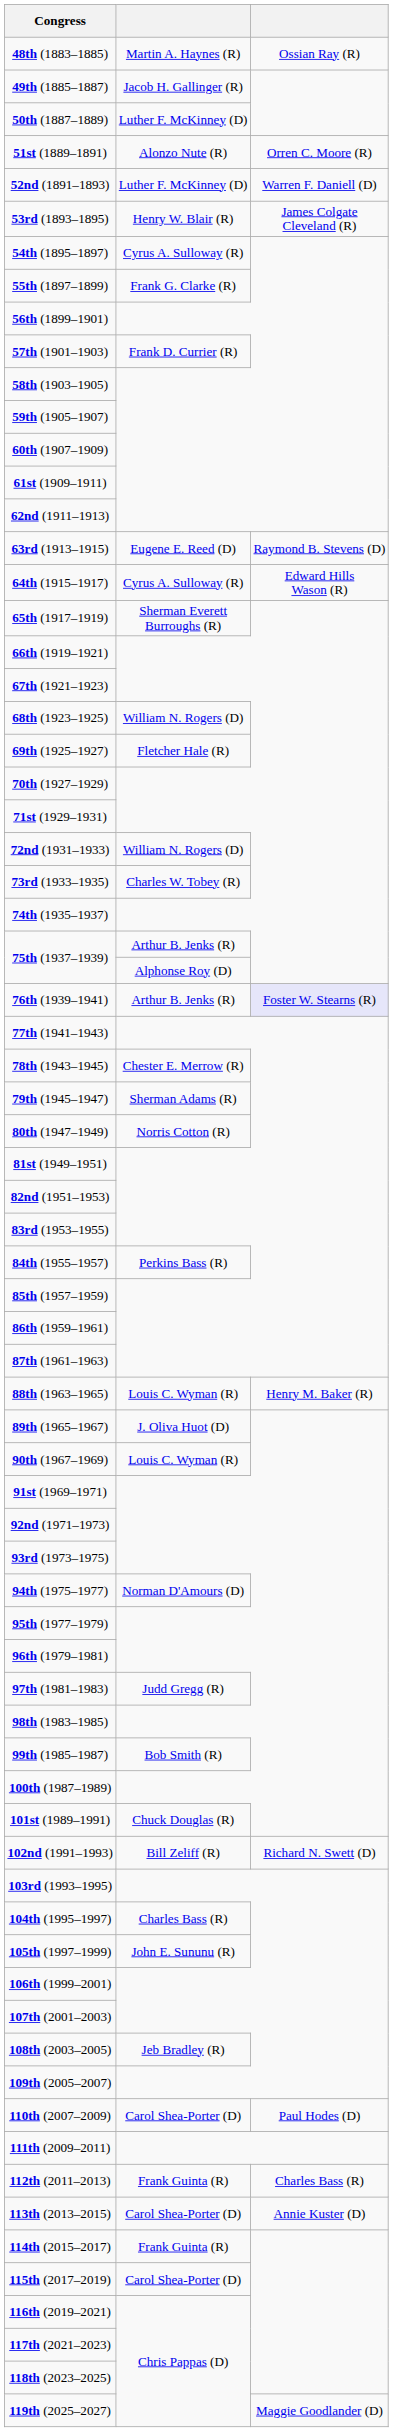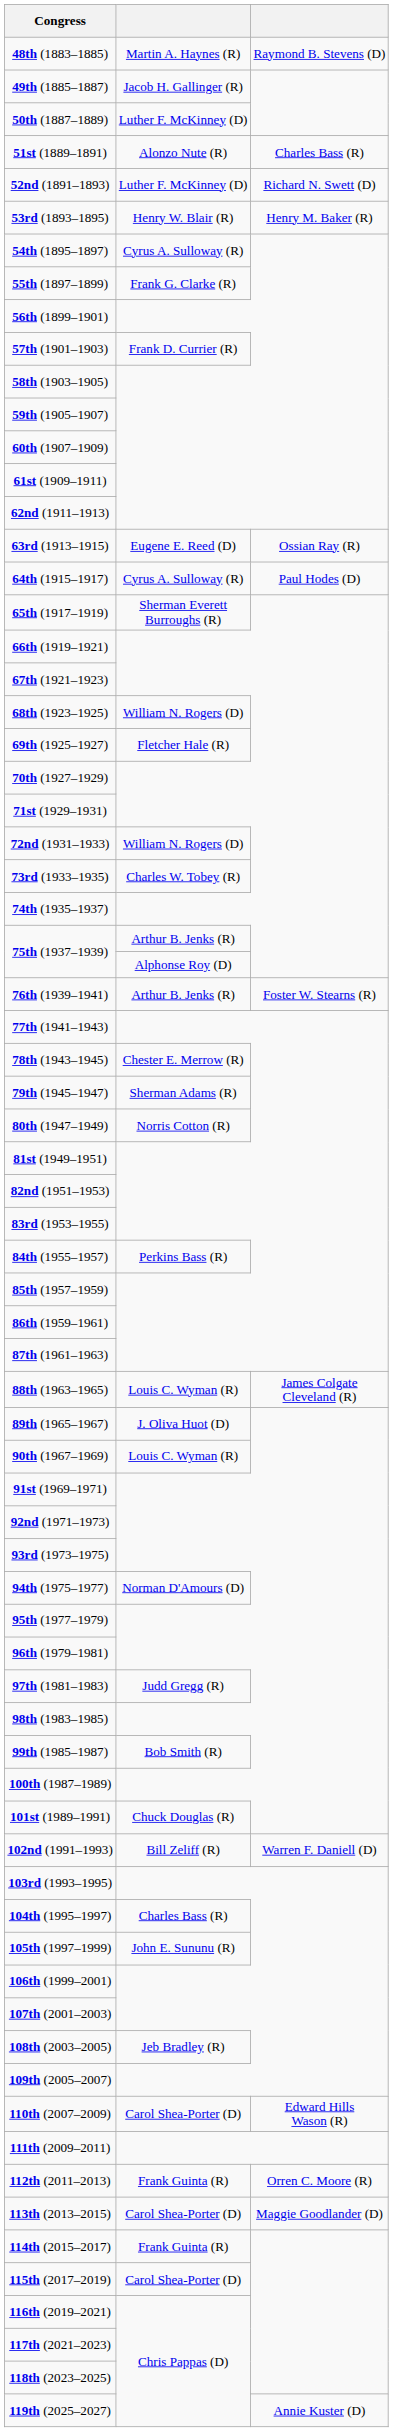 <table class="wikitable sticky-header" style="text-align:center">
 <tr style="height:2.5em">
 <th>Congress</th>
 <th></th>
 <th></th>
 </tr>
 <tr style="height:2.5em">
 <td><strong><a href='#'>48th</a></strong> (1883–1885)</td>
 <td><a href='#'>Martin A. Haynes</a> (R)</td>
-<td><a href='#'>Ossian Ray</a> (R)</td>
+<td><a href='#'>Raymond B. Stevens</a> (D)</td>
 </tr>
 <tr style="height:2.5em">
 <td><strong><a href='#'>49th</a></strong> (1885–1887)</td>
 <td><a href='#'>Jacob H. Gallinger</a> (R)</td>
 </tr>
 <tr style="height:2.5em">
 <td><strong><a href='#'>50th</a></strong> (1887–1889)</td>
 <td><a href='#'>Luther F. McKinney</a> (D)</td>
 </tr>
 <tr style="height:2.5em">
 <td><strong><a href='#'>51st</a></strong> (1889–1891)</td>
 <td><a href='#'>Alonzo Nute</a> (R)</td>
-<td><a href='#'>Orren C. Moore</a> (R)</td>
+<td><a href='#'>Charles Bass</a> (R)</td>
 </tr>
 <tr style="height:2.5em">
 <td><strong><a href='#'>52nd</a></strong> (1891–1893)</td>
 <td><a href='#'>Luther F. McKinney</a> (D)</td>
-<td><a href='#'>Warren F. Daniell</a> (D)</td>
+<td><a href='#'>Richard N. Swett</a> (D)</td>
 </tr>
 <tr style="height:2.5em">
 <td><strong><a href='#'>53rd</a></strong> (1893–1895)</td>
 <td><a href='#'>Henry W. Blair</a> (R)</td>
-<td><a href='#'>James Colgate<br>Cleveland</a> (R)</td>
+<td><a href='#'>Henry M. Baker</a> (R)</td>
 </tr>
 <tr style="height:2.5em">
 <td><strong><a href='#'>54th</a></strong> (1895–1897)</td>
 <td><a href='#'>Cyrus A. Sulloway</a> (R)</td>
 </tr>
 <tr style="height:2.5em">
 <td><strong><a href='#'>55th</a></strong> (1897–1899)</td>
 <td><a href='#'>Frank G. Clarke</a> (R)</td>
 </tr>
 <tr style="height:2.5em">
 <td><strong><a href='#'>56th</a></strong> (1899–1901)</td>
 </tr>
 <tr style="height:2.5em">
 <td><strong><a href='#'>57th</a></strong> (1901–1903)</td>
 <td><a href='#'>Frank D. Currier</a> (R)</td>
 </tr>
 <tr style="height:2.5em">
 <td><strong><a href='#'>58th</a></strong> (1903–1905)</td>
 </tr>
 <tr style="height:2.5em">
 <td><strong><a href='#'>59th</a></strong> (1905–1907)</td>
 </tr>
 <tr style="height:2.5em">
 <td><strong><a href='#'>60th</a></strong> (1907–1909)</td>
 </tr>
 <tr style="height:2.5em">
 <td><strong><a href='#'>61st</a></strong> (1909–1911)</td>
 </tr>
 <tr style="height:2.5em">
 <td><strong><a href='#'>62nd</a></strong> (1911–1913)</td>
 </tr>
 <tr style="height:2.5em">
 <td><strong><a href='#'>63rd</a></strong> (1913–1915)</td>
 <td><a href='#'>Eugene E. Reed</a> (D)</td>
-<td><a href='#'>Raymond B. Stevens</a> (D)</td>
+<td><a href='#'>Ossian Ray</a> (R)</td>
 </tr>
 <tr style="height:2.5em">
 <td><strong><a href='#'>64th</a></strong> (1915–1917)</td>
 <td><a href='#'>Cyrus A. Sulloway</a> (R)</td>
-<td><a href='#'>Edward Hills<br>Wason</a> (R)</td>
+<td><a href='#'>Paul Hodes</a> (D)</td>
 </tr>
 <tr style="height:2.5em">
 <td><strong><a href='#'>65th</a></strong> (1917–1919)</td>
 <td><a href='#'>Sherman Everett<br>Burroughs</a> (R)</td>
 </tr>
 <tr style="height:2.5em">
 <td><strong><a href='#'>66th</a></strong> (1919–1921)</td>
 </tr>
 <tr style="height:2.5em">
 <td><strong><a href='#'>67th</a></strong> (1921–1923)</td>
 </tr>
 <tr style="height:2.5em">
 <td><strong><a href='#'>68th</a></strong> (1923–1925)</td>
 <td><a href='#'>William N. Rogers</a> (D)</td>
 </tr>
 <tr style="height:2.5em">
 <td><strong><a href='#'>69th</a></strong> (1925–1927)</td>
 <td><a href='#'>Fletcher Hale</a> (R)</td>
 </tr>
 <tr style="height:2.5em">
 <td><strong><a href='#'>70th</a></strong> (1927–1929)</td>
 </tr>
 <tr style="height:2.5em">
 <td><strong><a href='#'>71st</a></strong> (1929–1931)</td>
 </tr>
 <tr style="height:2.5em">
 <td><strong><a href='#'>72nd</a></strong> (1931–1933)</td>
 <td><a href='#'>William N. Rogers</a> (D)</td>
 </tr>
 <tr style="height:2.5em">
 <td><strong><a href='#'>73rd</a></strong> (1933–1935)</td>
 <td><a href='#'>Charles W. Tobey</a> (R)</td>
 </tr>
 <tr style="height:2.5em">
 <td><strong><a href='#'>74th</a></strong> (1935–1937)</td>
 </tr>
 <tr style="height:2em">
 <td rowspan=2><strong><a href='#'>75th</a></strong> (1937–1939)</td>
 <td><a href='#'>Arthur B. Jenks</a> (R)</td>
 </tr>
 <tr style="height:2em">
 <td><a href='#'>Alphonse Roy</a> (D)</td>
 </tr>
 <tr style="height:2.5em">
 <td><strong><a href='#'>76th</a></strong> (1939–1941)</td>
 <td><a href='#'>Arthur B. Jenks</a> (R)</td>
-<td style="background: lavender;"><a href='#'>Foster W. Stearns</a> (R)</td>
+<td><a href='#'>Foster W. Stearns</a> (R)</td>
 </tr>
 <tr style="height:2.5em">
 <td><strong><a href='#'>77th</a></strong> (1941–1943)</td>
 </tr>
 <tr style="height:2.5em">
 <td><strong><a href='#'>78th</a></strong> (1943–1945)</td>
 <td><a href='#'>Chester E. Merrow</a> (R)</td>
 </tr>
 <tr style="height:2.5em">
 <td><strong><a href='#'>79th</a></strong> (1945–1947)</td>
 <td><a href='#'>Sherman Adams</a> (R)</td>
 </tr>
 <tr style="height:2.5em">
 <td><strong><a href='#'>80th</a></strong> (1947–1949)</td>
 <td><a href='#'>Norris Cotton</a> (R)</td>
 </tr>
 <tr style="height:2.5em">
 <td><strong><a href='#'>81st</a></strong> (1949–1951)</td>
 </tr>
 <tr style="height:2.5em">
 <td><strong><a href='#'>82nd</a></strong> (1951–1953)</td>
 </tr>
 <tr style="height:2.5em">
 <td><strong><a href='#'>83rd</a></strong> (1953–1955)</td>
 </tr>
 <tr style="height:2.5em">
 <td><strong><a href='#'>84th</a></strong> (1955–1957)</td>
 <td><a href='#'>Perkins Bass</a> (R)</td>
 </tr>
 <tr style="height:2.5em">
 <td><strong><a href='#'>85th</a></strong> (1957–1959)</td>
 </tr>
 <tr style="height:2.5em">
 <td><strong><a href='#'>86th</a></strong> (1959–1961)</td>
 </tr>
 <tr style="height:2.5em">
 <td><strong><a href='#'>87th</a></strong> (1961–1963)</td>
 </tr>
 <tr style="height:2.5em">
 <td><strong><a href='#'>88th</a></strong> (1963–1965)</td>
 <td><a href='#'>Louis C. Wyman</a> (R)</td>
-<td><a href='#'>Henry M. Baker</a> (R)</td>
+<td><a href='#'>James Colgate<br>Cleveland</a> (R)</td>
 </tr>
 <tr style="height:2.5em">
 <td><strong><a href='#'>89th</a></strong> (1965–1967)</td>
 <td><a href='#'>J. Oliva Huot</a> (D)</td>
 </tr>
 <tr style="height:2.5em">
 <td><strong><a href='#'>90th</a></strong> (1967–1969)</td>
 <td><a href='#'>Louis C. Wyman</a> (R)</td>
 </tr>
 <tr style="height:2.5em">
 <td><strong><a href='#'>91st</a></strong> (1969–1971)</td>
 </tr>
 <tr style="height:2.5em">
 <td><strong><a href='#'>92nd</a></strong> (1971–1973)</td>
 </tr>
 <tr style="height:2.5em">
 <td><strong><a href='#'>93rd</a></strong> (1973–1975)</td>
 </tr>
 <tr style="height:2.5em">
 <td><strong><a href='#'>94th</a></strong> (1975–1977)</td>
 <td><a href='#'>Norman D'Amours</a> (D)</td>
 </tr>
 <tr style="height:2.5em">
 <td><strong><a href='#'>95th</a></strong> (1977–1979)</td>
 </tr>
 <tr style="height:2.5em">
 <td><strong><a href='#'>96th</a></strong> (1979–1981)</td>
 </tr>
 <tr style="height:2.5em">
 <td><strong><a href='#'>97th</a></strong> (1981–1983)</td>
 <td><a href='#'>Judd Gregg</a> (R)</td>
 </tr>
 <tr style="height:2.5em">
 <td><strong><a href='#'>98th</a></strong> (1983–1985)</td>
 </tr>
 <tr style="height:2.5em">
 <td><strong><a href='#'>99th</a></strong> (1985–1987)</td>
 <td><a href='#'>Bob Smith</a> (R)</td>
 </tr>
 <tr style="height:2.5em">
 <td><strong><a href='#'>100th</a></strong> (1987–1989)</td>
 </tr>
 <tr style="height:2.5em">
 <td><strong><a href='#'>101st</a></strong> (1989–1991)</td>
 <td><a href='#'>Chuck Douglas</a> (R)</td>
 </tr>
 <tr style="height:2.5em">
 <td><strong><a href='#'>102nd</a></strong> (1991–1993)</td>
 <td><a href='#'>Bill Zeliff</a> (R)</td>
-<td><a href='#'>Richard N. Swett</a> (D)</td>
+<td><a href='#'>Warren F. Daniell</a> (D)</td>
 </tr>
 <tr style="height:2.5em">
 <td><strong><a href='#'>103rd</a></strong> (1993–1995)</td>
 </tr>
 <tr style="height:2.5em">
 <td><strong><a href='#'>104th</a></strong> (1995–1997)</td>
 <td><a href='#'>Charles Bass</a> (R)</td>
 </tr>
 <tr style="height:2.5em">
 <td><strong><a href='#'>105th</a></strong> (1997–1999)</td>
 <td><a href='#'>John E. Sununu</a> (R)</td>
 </tr>
 <tr style="height:2.5em">
 <td><strong><a href='#'>106th</a></strong> (1999–2001)</td>
 </tr>
 <tr style="height:2.5em">
 <td><strong><a href='#'>107th</a></strong> (2001–2003)</td>
 </tr>
 <tr style="height:2.5em">
 <td><strong><a href='#'>108th</a></strong> (2003–2005)</td>
 <td><a href='#'>Jeb Bradley</a> (R)</td>
 </tr>
 <tr style="height:2.5em">
 <td><strong><a href='#'>109th</a></strong> (2005–2007)</td>
 </tr>
 <tr style="height:2.5em">
 <td><strong><a href='#'>110th</a></strong> (2007–2009)</td>
 <td><a href='#'>Carol Shea-Porter</a> (D)</td>
-<td><a href='#'>Paul Hodes</a> (D)</td>
+<td><a href='#'>Edward Hills<br>Wason</a> (R)</td>
 </tr>
 <tr style="height:2.5em">
 <td><strong><a href='#'>111th</a></strong> (2009–2011)</td>
 </tr>
 <tr style="height:2.5em">
 <td><strong><a href='#'>112th</a></strong> (2011–2013)</td>
 <td><a href='#'>Frank Guinta</a> (R)</td>
-<td><a href='#'>Charles Bass</a> (R)</td>
+<td><a href='#'>Orren C. Moore</a> (R)</td>
 </tr>
 <tr style="height:2.5em">
 <td><strong><a href='#'>113th</a></strong> (2013–2015)</td>
 <td><a href='#'>Carol Shea-Porter</a> (D)</td>
-<td><a href='#'>Annie Kuster</a> (D)</td>
+<td rowspan=1 ><a href='#'>Maggie Goodlander</a> (D)</td>
 </tr>
 <tr style="height:2.5em">
 <td><strong><a href='#'>114th</a></strong> (2015–2017)</td>
 <td><a href='#'>Frank Guinta</a> (R)</td>
 </tr>
 <tr style="height:2.5em">
 <td><strong><a href='#'>115th</a></strong> (2017–2019)</td>
 <td><a href='#'>Carol Shea-Porter</a> (D)</td>
 </tr>
 <tr style="height:2.5em">
 <td><strong><a href='#'>116th</a></strong> (2019–2021)</td>
 <td rowspan=4 ><a href='#'>Chris Pappas</a> (D)</td>
 </tr>
 <tr style="height:2.5em">
 <td><strong><a href='#'>117th</a></strong> (2021–2023)</td>
 </tr>
 <tr style="height:2.5em">
 <td><strong><a href='#'>118th</a></strong> (2023–2025)</td>
 </tr>
 <tr style="height:2.5em">
 <td><strong><a href='#'>119th</a></strong> (2025–2027)</td>
-<td rowspan=1 ><a href='#'>Maggie Goodlander</a> (D)</td>
+<td><a href='#'>Annie Kuster</a> (D)</td>
 </tr>
 </table>
